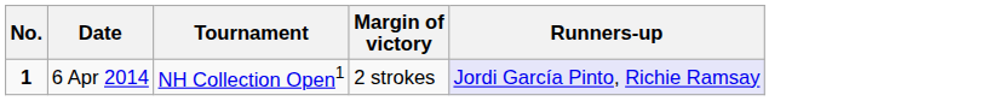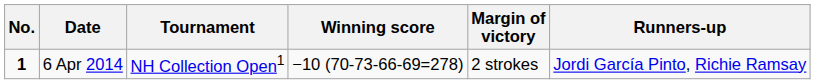 <table class="wikitable" style="font-size:95%;">
 <tr>
 <th>No.</th>
 <th>Date</th>
 <th>Tournament</th>
+<th>Winning score</th>
 <th>Margin of<br>victory</th>
 <th>Runners-up</th>
 </tr>
 <tr>
 <td align=center><strong>1</strong></td>
 <td align=right>6 Apr <a href='#'>2014</a></td>
 <td><a href='#'>NH Collection Open</a><sup>1</sup></td>
+<td>−10 (70-73-66-69=278)</td>
 <td>2 strokes</td>
-<td style="background: lavender;"> <a href='#'>Jordi García Pinto</a>,  <a href='#'>Richie Ramsay</a></td>
+<td> <a href='#'>Jordi García Pinto</a>,  <a href='#'>Richie Ramsay</a></td>
 </tr>
 </table>
